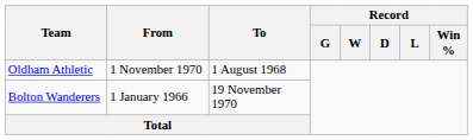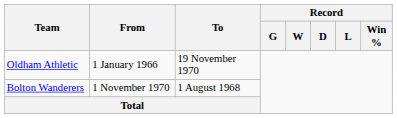 <table class="wikitable" style="text-align: center">
 <tr>
 <th rowspan=2 width=120>Team</th>
 <th rowspan=2 width=120>From</th>
 <th rowspan=2 width=120>To</th>
 <th colspan=5>Record</th>
 </tr>
 <tr>
 <th width=30>G</th>
 <th width=30>W</th>
 <th width=30>D</th>
 <th width=30>L</th>
 <th width=40>Win %</th>
 </tr>
 <tr>
 <td align=left><a href='#'>Oldham Athletic</a></td>
-<td align=left>1 November 1970</td>
-<td align=left>1 August 1968<br></td>
+<td align=left>1 January 1966</td>
+<td align=left>19 November 1970<br></td>
 </tr>
 <tr>
 <td align=left><a href='#'>Bolton Wanderers</a></td>
-<td align=left>1 January 1966</td>
-<td align=left>19 November 1970<br></td>
+<td align=left>1 November 1970</td>
+<td align=left>1 August 1968<br></td>
 </tr>
 <tr>
 <th colspan="3">Total<br></th>
 </tr>
 </table>
